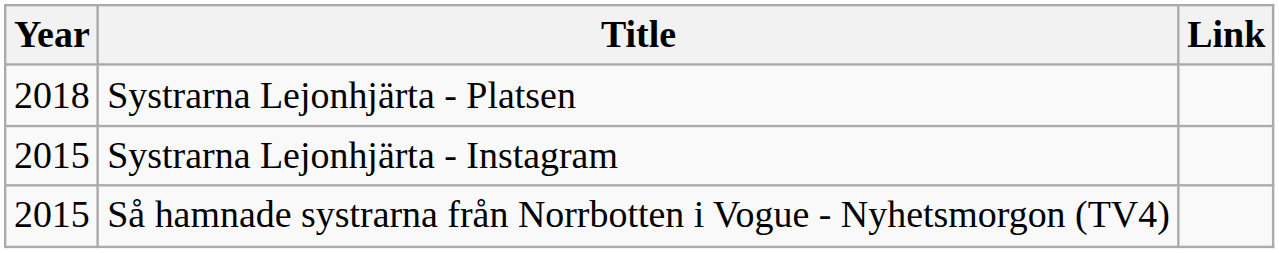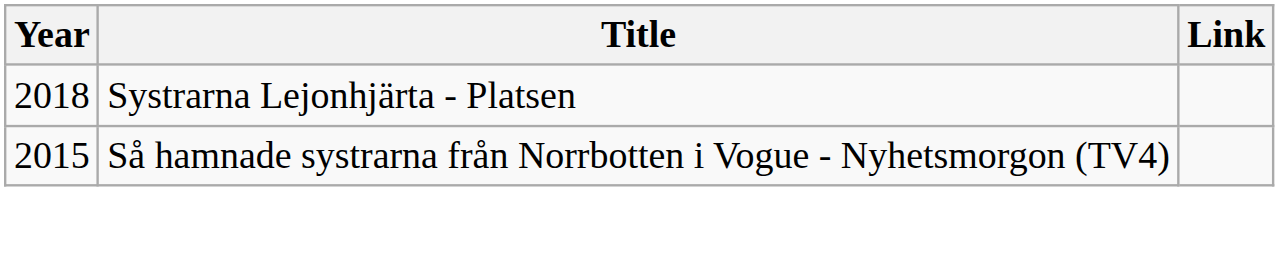 <table class="wikitable sortable">
 <tr>
 <th>Year</th>
 <th>Title</th>
 <th>Link</th>
 </tr>
 <tr>
 <td>2018</td>
 <td>Systrarna Lejonhjärta - Platsen</td>
 <td></td>
 </tr>
 <tr>
 <td>2015</td>
-<td>Systrarna Lejonhjärta - Instagram</td>
-<td></td>
-</tr>
-<tr>
-<td>2015</td>
 <td>Så hamnade systrarna från Norrbotten i Vogue - Nyhetsmorgon (TV4)</td>
 <td></td>
 </tr>
 </table>
